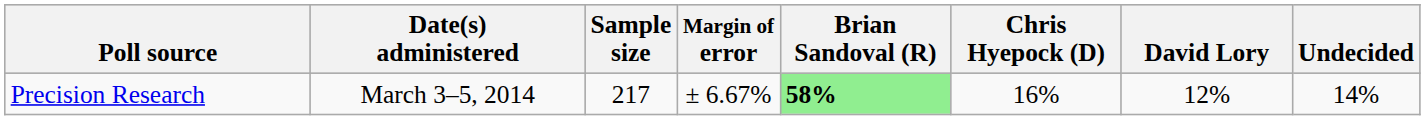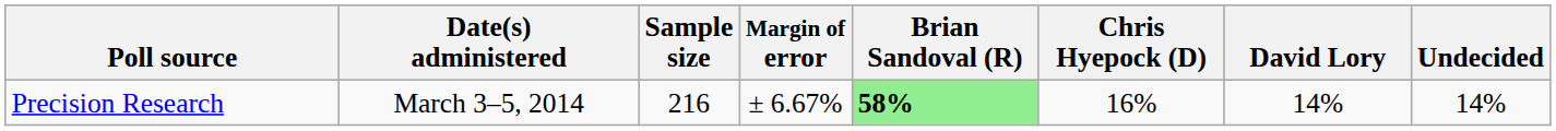 <table class="wikitable">
 <tr valign= bottom>
 <th style="width:185px;">Poll source</th>
 <th style="width:165px;">Date(s)<br>administered</th>
 <th class=small>Sample<br>size</th>
 <th><small>Margin of</small><br>error</th>
 <th style="width:100px;">Brian<br>Sandoval (R)</th>
 <th style="width:100px;">Chris<br>Hyepock (D)</th>
 <th style="width:100px;">David Lory<br></th>
 <th style="width:40px;">Undecided</th>
 </tr>
 <tr>
 <td><a href='#'>Precision Research</a></td>
 <td align=center>March 3–5, 2014</td>
-<td align=center>217</td>
+<td align=center>216</td>
 <td align=center>± 6.67%</td>
 <td style="background: lightgreen;"><strong>58%</strong></td>
 <td align=center>16%</td>
-<td align=center>12%</td>
+<td align=center>14%</td>
 <td align=center>14%</td>
 </tr>
 </table>
